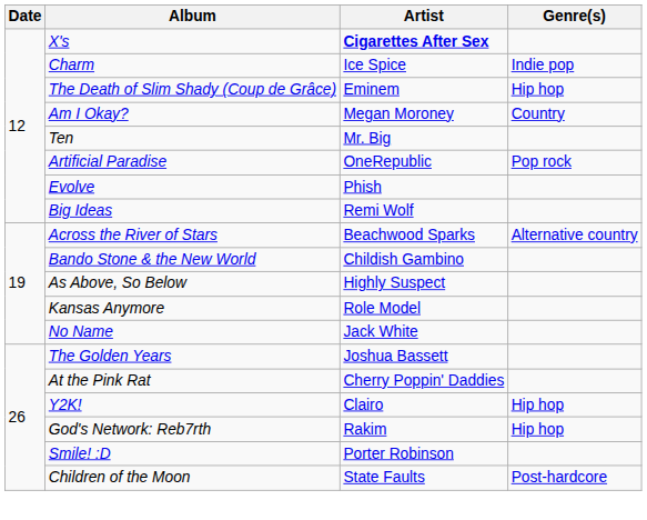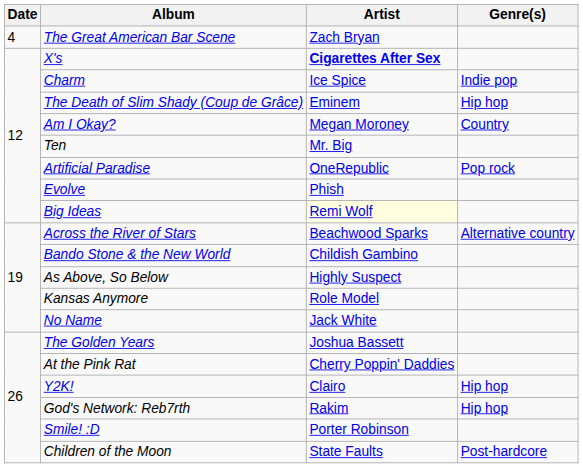 <table class="wikitable">
 <tr>
 <th>Date</th>
 <th>Album</th>
 <th>Artist</th>
 <th>Genre(s)</th>
+</tr>
+<tr>
+<td>4</td>
+<td><em><a href='#'>The Great American Bar Scene</a></em></td>
+<td><a href='#'>Zach Bryan</a></td>
+<td></td>
 </tr>
 <tr>
 <td rowspan="8">12</td>
 <td><em><a href='#'>X's</a></em></td>
 <td><strong><a href='#'>Cigarettes After Sex</a></strong></td>
 <td></td>
 </tr>
 <tr>
 <td><em><a href='#'>Charm</a></em></td>
 <td><a href='#'>Ice Spice</a></td>
 <td><a href='#'>Indie pop</a></td>
 </tr>
 <tr>
 <td><em><a href='#'>The Death of Slim Shady (Coup de Grâce)</a></em></td>
 <td><a href='#'>Eminem</a></td>
 <td><a href='#'>Hip hop</a></td>
 </tr>
 <tr>
 <td><em><a href='#'>Am I Okay?</a></em></td>
 <td><a href='#'>Megan Moroney</a></td>
 <td><a href='#'>Country</a></td>
 </tr>
 <tr>
 <td><em>Ten</em></td>
 <td><a href='#'>Mr. Big</a></td>
 <td></td>
 </tr>
 <tr>
 <td><em><a href='#'>Artificial Paradise</a></em></td>
 <td><a href='#'>OneRepublic</a></td>
 <td><a href='#'>Pop rock</a></td>
 </tr>
 <tr>
 <td><em><a href='#'>Evolve</a></em></td>
 <td><a href='#'>Phish</a></td>
 <td></td>
 </tr>
 <tr>
 <td><em><a href='#'>Big Ideas</a></em></td>
-<td><a href='#'>Remi Wolf</a></td>
+<td style="background: lightyellow;"><a href='#'>Remi Wolf</a></td>
 <td></td>
 </tr>
 <tr>
 <td rowspan="5">19</td>
 <td><em><a href='#'>Across the River of Stars</a></em></td>
 <td><a href='#'>Beachwood Sparks</a></td>
 <td><a href='#'>Alternative country</a></td>
 </tr>
 <tr>
 <td><em><a href='#'>Bando Stone & the New World</a></em></td>
 <td><a href='#'>Childish Gambino</a></td>
 <td></td>
 </tr>
 <tr>
 <td><em>As Above, So Below</em></td>
 <td><a href='#'>Highly Suspect</a></td>
 <td></td>
 </tr>
 <tr>
 <td><em>Kansas Anymore</em></td>
 <td><a href='#'>Role Model</a></td>
 <td></td>
 </tr>
 <tr>
 <td><em><a href='#'>No Name</a></em></td>
 <td><a href='#'>Jack White</a></td>
 <td></td>
 </tr>
 <tr>
 <td rowspan="6">26</td>
 <td><em><a href='#'>The Golden Years</a></em></td>
 <td><a href='#'>Joshua Bassett</a></td>
 <td></td>
 </tr>
 <tr>
 <td><em>At the Pink Rat</em></td>
 <td><a href='#'>Cherry Poppin' Daddies</a></td>
 <td></td>
 </tr>
 <tr>
 <td><em><a href='#'>Y2K!</a></em></td>
 <td><a href='#'>Clairo</a></td>
 <td><a href='#'>Hip hop</a></td>
 </tr>
 <tr>
 <td><em>God's Network: Reb7rth</em></td>
 <td><a href='#'>Rakim</a></td>
 <td><a href='#'>Hip hop</a></td>
 </tr>
 <tr>
 <td><em><a href='#'>Smile! :D</a></em></td>
 <td><a href='#'>Porter Robinson</a></td>
 <td></td>
 </tr>
 <tr>
 <td><em>Children of the Moon</em></td>
 <td><a href='#'>State Faults</a></td>
 <td><a href='#'>Post-hardcore</a></td>
 </tr>
 </table>
